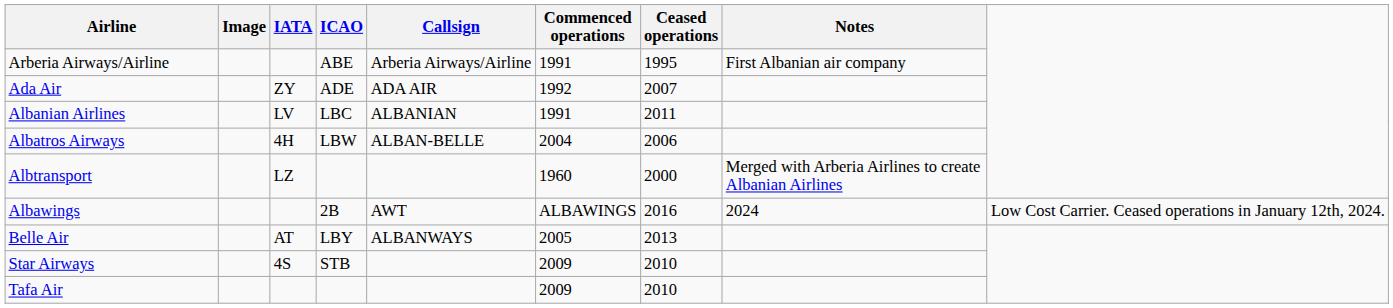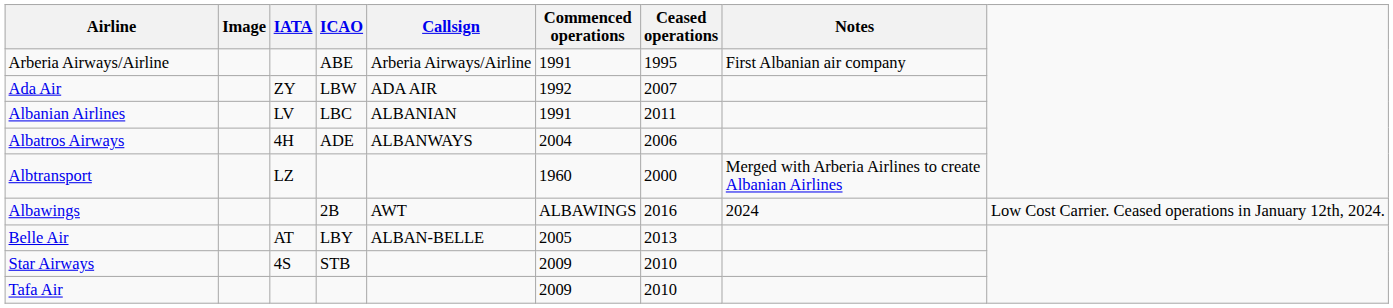 <table class="wikitable sortable" style="border-collapse:collapse; margin:auto;" border="1" cellpadding="3">
 <tr valign="middle">
 <th style="width:200px;">Airline</th>
 <th>Image</th>
 <th><a href='#'>IATA</a></th>
 <th><a href='#'>ICAO</a></th>
 <th><a href='#'>Callsign</a></th>
 <th>Commenced<br>operations</th>
 <th>Ceased<br>operations</th>
 <th style="width:250px;">Notes</th>
 </tr>
 <tr>
 <td>Arberia Airways/Airline</td>
 <td></td>
 <td></td>
 <td>ABE</td>
 <td>Arberia Airways/Airline</td>
 <td>1991</td>
 <td>1995</td>
 <td>First Albanian air company</td>
 </tr>
 <tr>
 <td><a href='#'>Ada Air</a></td>
 <td></td>
 <td>ZY</td>
-<td>ADE</td>
+<td>LBW</td>
 <td>ADA AIR</td>
 <td>1992</td>
 <td>2007</td>
 <td></td>
 </tr>
 <tr>
 <td><a href='#'>Albanian Airlines</a></td>
 <td></td>
 <td>LV</td>
 <td>LBC</td>
 <td>ALBANIAN</td>
 <td>1991</td>
 <td>2011</td>
 <td></td>
 </tr>
 <tr>
 <td><a href='#'>Albatros Airways</a></td>
 <td></td>
 <td>4H</td>
-<td>LBW</td>
-<td>ALBAN-BELLE</td>
+<td>ADE</td>
+<td>ALBANWAYS</td>
 <td>2004</td>
 <td>2006</td>
 <td></td>
 </tr>
 <tr>
 <td><a href='#'>Albtransport</a></td>
 <td></td>
 <td>LZ</td>
 <td></td>
 <td></td>
 <td>1960</td>
 <td>2000</td>
 <td>Merged with Arberia Airlines to create <a href='#'>Albanian Airlines</a></td>
 </tr>
 <tr>
 <td><a href='#'>Albawings</a></td>
 <td></td>
 <td></td>
 <td>2B</td>
 <td>AWT</td>
 <td>ALBAWINGS</td>
 <td>2016</td>
 <td>2024</td>
 <td>Low Cost Carrier. Ceased operations  in January 12th, 2024.</td>
 </tr>
 <tr>
 <td><a href='#'>Belle Air</a></td>
 <td></td>
 <td>AT</td>
 <td>LBY</td>
-<td>ALBANWAYS</td>
+<td>ALBAN-BELLE</td>
 <td>2005</td>
 <td>2013</td>
 <td></td>
 </tr>
 <tr>
 <td><a href='#'>Star Airways</a></td>
 <td></td>
 <td>4S</td>
 <td>STB</td>
 <td></td>
 <td>2009</td>
 <td>2010</td>
 <td></td>
 </tr>
 <tr>
 <td><a href='#'>Tafa Air</a></td>
 <td></td>
 <td></td>
 <td></td>
 <td></td>
 <td>2009</td>
 <td>2010</td>
 <td></td>
 </tr>
 </table>
